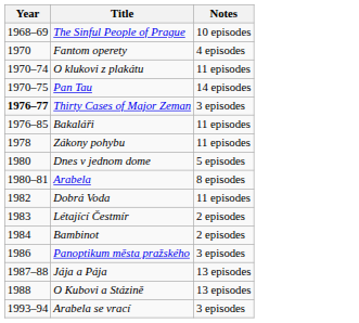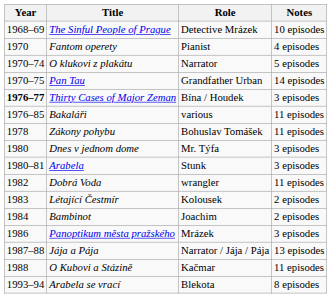 <table class="wikitable sortable">
 <tr>
 <th>Year</th>
 <th>Title</th>
+<th>Role</th>
 <th class="unsortable">Notes</th>
 </tr>
 <tr>
 <td>1968–69</td>
 <td><em><a href='#'>The Sinful People of Prague</a></em></td>
+<td>Detective Mrázek</td>
 <td>10 episodes</td>
 </tr>
 <tr>
 <td>1970</td>
 <td><em>Fantom operety</em></td>
+<td>Pianist</td>
 <td>4 episodes</td>
 </tr>
 <tr>
 <td>1970–74</td>
 <td><em>O klukovi z plakátu</em></td>
-<td>11 episodes</td>
+<td>Narrator</td>
+<td>5 episodes</td>
 </tr>
 <tr>
 <td>1970–75</td>
 <td><em><a href='#'>Pan Tau</a></em></td>
+<td>Grandfather Urban</td>
 <td>14 episodes</td>
 </tr>
 <tr>
 <td><strong>1976–77</strong></td>
 <td><em><a href='#'>Thirty Cases of Major Zeman</a></em></td>
+<td>Bína / Houdek</td>
 <td>3 episodes</td>
 </tr>
 <tr>
 <td>1976–85</td>
 <td><em>Bakaláři</em></td>
+<td>various</td>
 <td>11 episodes</td>
 </tr>
 <tr>
 <td>1978</td>
 <td><em>Zákony pohybu</em></td>
+<td>Bohuslav Tomášek</td>
 <td>11 episodes</td>
 </tr>
 <tr>
 <td>1980</td>
 <td><em>Dnes v jednom dome</em></td>
-<td>5 episodes</td>
+<td>Mr. Týfa</td>
+<td>3 episodes</td>
 </tr>
 <tr>
 <td>1980–81</td>
 <td><em><a href='#'>Arabela</a></em></td>
-<td>8 episodes</td>
+<td>Stunk</td>
+<td>3 episodes</td>
 </tr>
 <tr>
 <td>1982</td>
 <td><em>Dobrá Voda</em></td>
+<td>wrangler</td>
 <td>11 episodes</td>
 </tr>
 <tr>
 <td>1983</td>
 <td><em>Létající Čestmír</em></td>
+<td>Kolousek</td>
 <td>2 episodes</td>
 </tr>
 <tr>
 <td>1984</td>
 <td><em>Bambinot</em></td>
+<td>Joachim</td>
 <td>2 episodes</td>
 </tr>
 <tr>
 <td>1986</td>
 <td><em><a href='#'>Panoptikum města pražského</a></em></td>
+<td>Mrázek</td>
 <td>3 episodes</td>
 </tr>
 <tr>
 <td>1987–88</td>
 <td><em>Jája a Pája</em></td>
+<td>Narrator / Jája / Pája</td>
 <td>13 episodes</td>
 </tr>
 <tr>
 <td>1988</td>
 <td><em>O Kubovi a Stázině</em></td>
-<td>13 episodes</td>
+<td>Kačmar</td>
+<td>11 episodes</td>
 </tr>
 <tr>
 <td>1993–94</td>
 <td><em>Arabela se vrací</em></td>
-<td>3 episodes</td>
+<td>Blekota</td>
+<td>8 episodes</td>
 </tr>
 </table>
